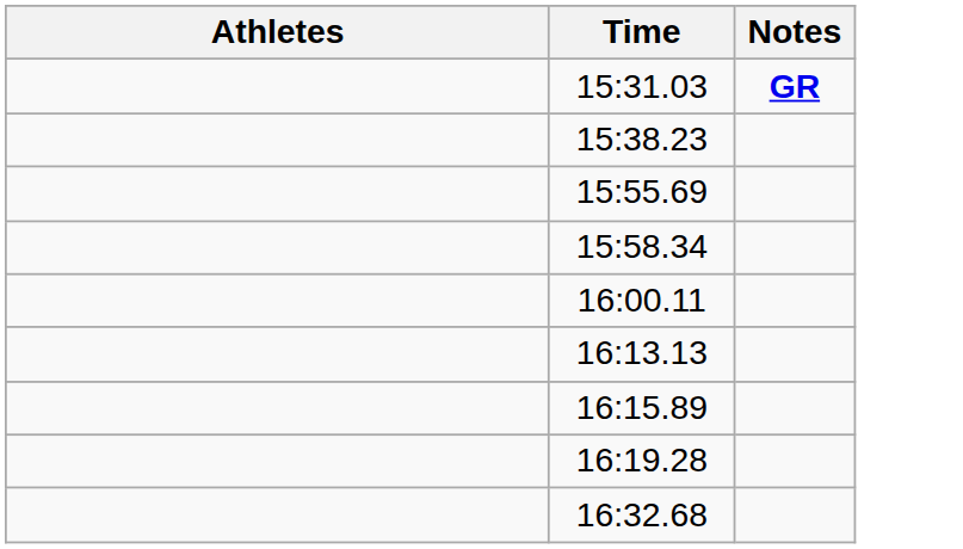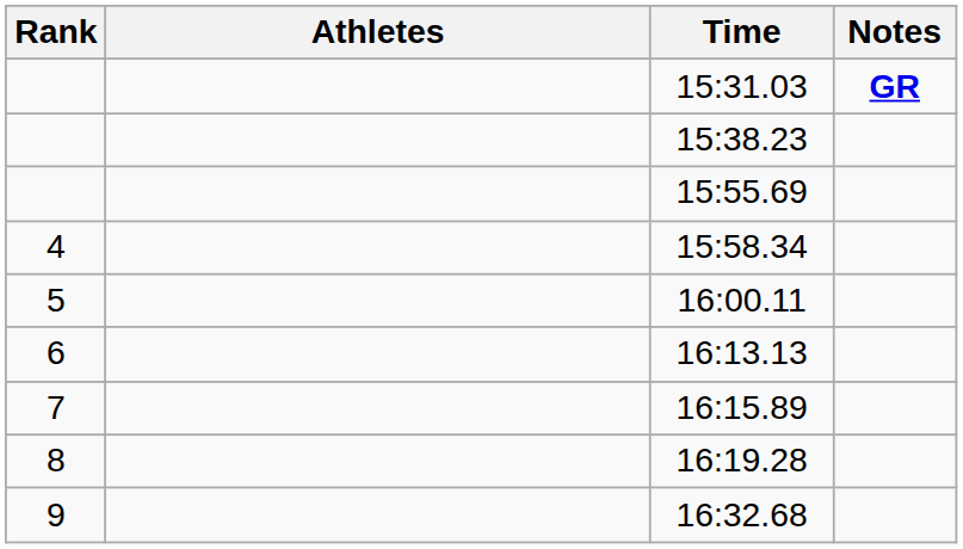 <table class="wikitable sortable" style="text-align:center;">
 <tr>
+<th width=40>Rank</th>
 <th width=250>Athletes</th>
 <th width=80>Time</th>
 <th width=50>Notes</th>
 </tr>
 <tr>
+<td></td>
 <td align=left></td>
 <td>15:31.03</td>
 <td><strong><a href='#'>GR</a></strong></td>
 </tr>
 <tr>
+<td></td>
 <td align=left></td>
 <td>15:38.23</td>
 <td></td>
 </tr>
 <tr>
+<td></td>
 <td align=left></td>
 <td>15:55.69</td>
 <td></td>
 </tr>
 <tr>
+<td>4</td>
 <td align=left></td>
 <td>15:58.34</td>
 <td></td>
 </tr>
 <tr>
+<td>5</td>
 <td align=left></td>
 <td>16:00.11</td>
 <td></td>
 </tr>
 <tr>
+<td>6</td>
 <td align=left></td>
 <td>16:13.13</td>
 <td></td>
 </tr>
 <tr>
+<td>7</td>
 <td align=left></td>
 <td>16:15.89</td>
 <td></td>
 </tr>
 <tr>
+<td>8</td>
 <td align=left></td>
 <td>16:19.28</td>
 <td></td>
 </tr>
 <tr>
+<td>9</td>
 <td align=left></td>
 <td>16:32.68</td>
 <td></td>
 </tr>
 </table>
